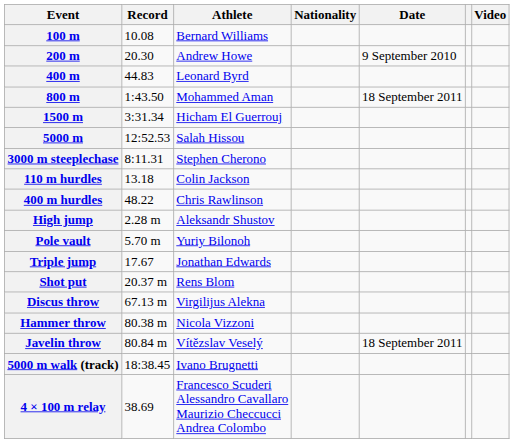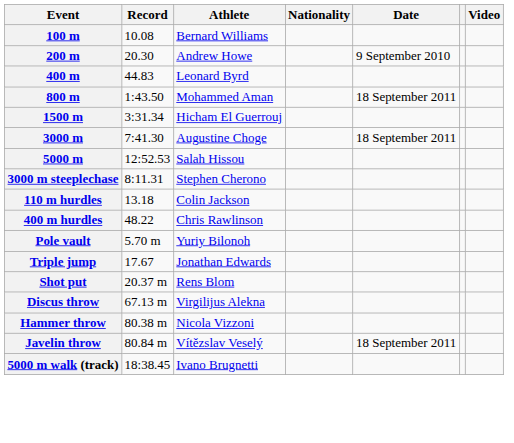 <table class="wikitable plainrowheaders sticky-header">
 <tr>
 <th scope="col">Event</th>
 <th scope="col">Record</th>
 <th scope="col">Athlete</th>
 <th scope="col">Nationality</th>
 <th scope="col">Date</th>
 <th scope="col"></th>
 <th scope="col">Video</th>
 </tr>
 <tr>
 <th scope="row"><a href='#'>100 m</a></th>
 <td>10.08</td>
 <td><a href='#'>Bernard Williams</a></td>
 <td></td>
 <td></td>
 <td></td>
 <td></td>
 </tr>
 <tr>
 <th scope="row"><a href='#'>200 m</a></th>
 <td>20.30 </td>
 <td><a href='#'>Andrew Howe</a></td>
 <td></td>
 <td>9 September 2010</td>
 <td></td>
 <td></td>
 </tr>
 <tr>
 <th scope="row"><a href='#'>400 m</a></th>
 <td>44.83</td>
 <td><a href='#'>Leonard Byrd</a></td>
 <td></td>
 <td></td>
 <td></td>
 <td></td>
 </tr>
 <tr>
 <th scope="row"><a href='#'>800 m</a></th>
 <td>1:43.50</td>
 <td><a href='#'>Mohammed Aman</a></td>
 <td></td>
 <td>18 September 2011</td>
 <td></td>
 <td></td>
 </tr>
 <tr>
 <th scope="row"><a href='#'>1500 m</a></th>
 <td>3:31.34</td>
 <td><a href='#'>Hicham El Guerrouj</a></td>
 <td></td>
 <td></td>
 <td></td>
 <td></td>
 </tr>
 <tr>
+<th scope="row"><a href='#'>3000 m</a></th>
+<td>7:41.30</td>
+<td><a href='#'>Augustine Choge</a></td>
+<td></td>
+<td>18 September 2011</td>
+<td></td>
+<td></td>
+</tr>
+<tr>
 <th scope="row"><a href='#'>5000 m</a></th>
 <td>12:52.53</td>
 <td><a href='#'>Salah Hissou</a></td>
 <td></td>
 <td></td>
 <td></td>
 <td></td>
 </tr>
 <tr>
 <th scope="row"><a href='#'>3000 m steeplechase</a></th>
 <td>8:11.31</td>
 <td><a href='#'>Stephen Cherono</a></td>
 <td></td>
 <td></td>
 <td></td>
 <td></td>
 </tr>
 <tr>
 <th scope="row"><a href='#'>110 m hurdles</a></th>
 <td>13.18</td>
 <td><a href='#'>Colin Jackson</a></td>
 <td></td>
 <td></td>
 <td></td>
 <td></td>
 </tr>
 <tr>
 <th scope="row"><a href='#'>400 m hurdles</a></th>
 <td>48.22</td>
 <td><a href='#'>Chris Rawlinson</a></td>
-<td></td>
-<td></td>
-<td></td>
-<td></td>
-</tr>
-<tr>
-<th scope="row"><a href='#'>High jump</a></th>
-<td>2.28 m</td>
-<td><a href='#'>Aleksandr Shustov</a></td>
 <td></td>
 <td></td>
 <td></td>
 <td></td>
 </tr>
 <tr>
 <th scope="row"><a href='#'>Pole vault</a></th>
 <td>5.70 m</td>
 <td><a href='#'>Yuriy Bilonoh</a></td>
 <td></td>
 <td></td>
 <td></td>
 <td></td>
 </tr>
 <tr>
 <th scope="row"><a href='#'>Triple jump</a></th>
 <td>17.67 </td>
 <td><a href='#'>Jonathan Edwards</a></td>
 <td></td>
 <td></td>
 <td></td>
 <td></td>
 </tr>
 <tr>
 <th scope="row"><a href='#'>Shot put</a></th>
 <td>20.37 m</td>
 <td><a href='#'>Rens Blom</a></td>
 <td></td>
 <td></td>
 <td></td>
 <td></td>
 </tr>
 <tr>
 <th scope="row"><a href='#'>Discus throw</a></th>
 <td>67.13 m</td>
 <td><a href='#'>Virgilijus Alekna</a></td>
 <td></td>
 <td></td>
 <td></td>
 <td></td>
 </tr>
 <tr>
 <th scope="row"><a href='#'>Hammer throw</a></th>
 <td>80.38 m</td>
 <td><a href='#'>Nicola Vizzoni</a></td>
 <td></td>
 <td></td>
 <td></td>
 <td></td>
 </tr>
 <tr>
 <th scope="row"><a href='#'>Javelin throw</a></th>
 <td>80.84 m</td>
 <td><a href='#'>Vítězslav Veselý</a></td>
 <td></td>
 <td>18 September 2011</td>
 <td></td>
 <td></td>
 </tr>
 <tr>
 <th scope="row"><a href='#'>5000 m walk</a> (track)</th>
 <td>18:38.45</td>
 <td><a href='#'>Ivano Brugnetti</a></td>
 <td></td>
 <td></td>
 <td></td>
 <td></td>
 </tr>
-<tr>
-<th scope="row"><a href='#'>4 × 100 m relay</a></th>
-<td>38.69</td>
-<td><a href='#'>Francesco Scuderi</a><br><a href='#'>Alessandro Cavallaro</a><br><a href='#'>Maurizio Checcucci</a><br><a href='#'>Andrea Colombo</a></td>
-<td></td>
-<td></td>
-<td></td>
-<td></td>
-</tr>
 </table>
